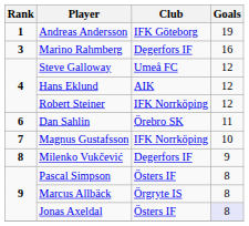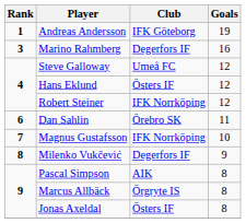 <table class="wikitable" style="text-align:center">
 <tr>
 <th>Rank</th>
 <th>Player</th>
 <th>Club</th>
 <th>Goals</th>
 </tr>
 <tr>
 <td rowspan="1"><strong>1</strong></td>
 <td align="left"> <a href='#'>Andreas Andersson</a></td>
 <td align="left"><a href='#'>IFK Göteborg</a></td>
 <td>19</td>
 </tr>
 <tr>
 <td rowspan="1"><strong>3</strong></td>
 <td align="left"> <a href='#'>Marino Rahmberg</a></td>
 <td align="left"><a href='#'>Degerfors IF</a></td>
 <td>16</td>
 </tr>
 <tr>
 <td rowspan="3"><strong>4</strong></td>
 <td align="left"> <a href='#'>Steve Galloway</a></td>
 <td align="left"><a href='#'>Umeå FC</a></td>
 <td>12</td>
 </tr>
 <tr>
 <td align="left"> <a href='#'>Hans Eklund</a></td>
-<td align="left"><a href='#'>AIK</a></td>
+<td align="left"><a href='#'>Östers IF</a></td>
 <td>12</td>
 </tr>
 <tr>
 <td align="left"> <a href='#'>Robert Steiner</a></td>
 <td align="left"><a href='#'>IFK Norrköping</a></td>
 <td>12</td>
 </tr>
 <tr>
 <td rowspan="1"><strong>6</strong></td>
 <td align="left"> <a href='#'>Dan Sahlin</a></td>
 <td align="left"><a href='#'>Örebro SK</a></td>
 <td>11</td>
 </tr>
 <tr>
 <td rowspan="1"><strong>7</strong></td>
 <td align="left"> <a href='#'>Magnus Gustafsson</a></td>
 <td align="left"><a href='#'>IFK Norrköping</a></td>
 <td>10</td>
 </tr>
 <tr>
 <td rowspan="1"><strong>8</strong></td>
 <td align="left"> <a href='#'>Milenko Vukčević</a></td>
 <td align="left"><a href='#'>Degerfors IF</a></td>
 <td>9</td>
 </tr>
 <tr>
 <td rowspan="3"><strong>9</strong></td>
 <td align="left"> <a href='#'>Pascal Simpson</a></td>
-<td align="left"><a href='#'>Östers IF</a></td>
+<td align="left"><a href='#'>AIK</a></td>
 <td>8</td>
 </tr>
 <tr>
 <td align="left"> <a href='#'>Marcus Allbäck</a></td>
 <td align="left"><a href='#'>Örgryte IS</a></td>
 <td>8</td>
 </tr>
 <tr>
 <td align="left"> <a href='#'>Jonas Axeldal</a></td>
 <td align="left"><a href='#'>Östers IF</a></td>
-<td style="background: lavender;">8</td>
+<td>8</td>
 </tr>
 <tr>
 </tr>
 </table>
